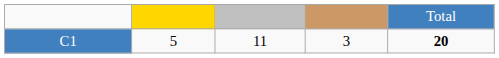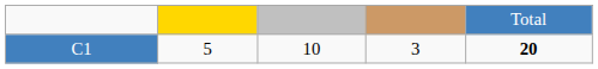 <table class="wikitable"  style="font-size:95%; text-align:center; border:gray solid 1px; width:40%;">
 <tr>
 <td rowspan="2" style="width:3%;"></td>
 </tr>
 <tr>
 <td style="width:2%;" bgcolor=gold></td>
 <td style="width:2%;" bgcolor=silver></td>
 <td style="width:2%;" bgcolor=cc9966></td>
 <td style="width:2%; background-color:#4180be; color:white;">Total</td>
 </tr>
 <tr>
 <td style="background-color:#4180be; color:white;">C1</td>
 <td>5</td>
-<td>11</td>
+<td>10</td>
 <td>3</td>
 <td><strong>20</strong></td>
 </tr>
 </table>
